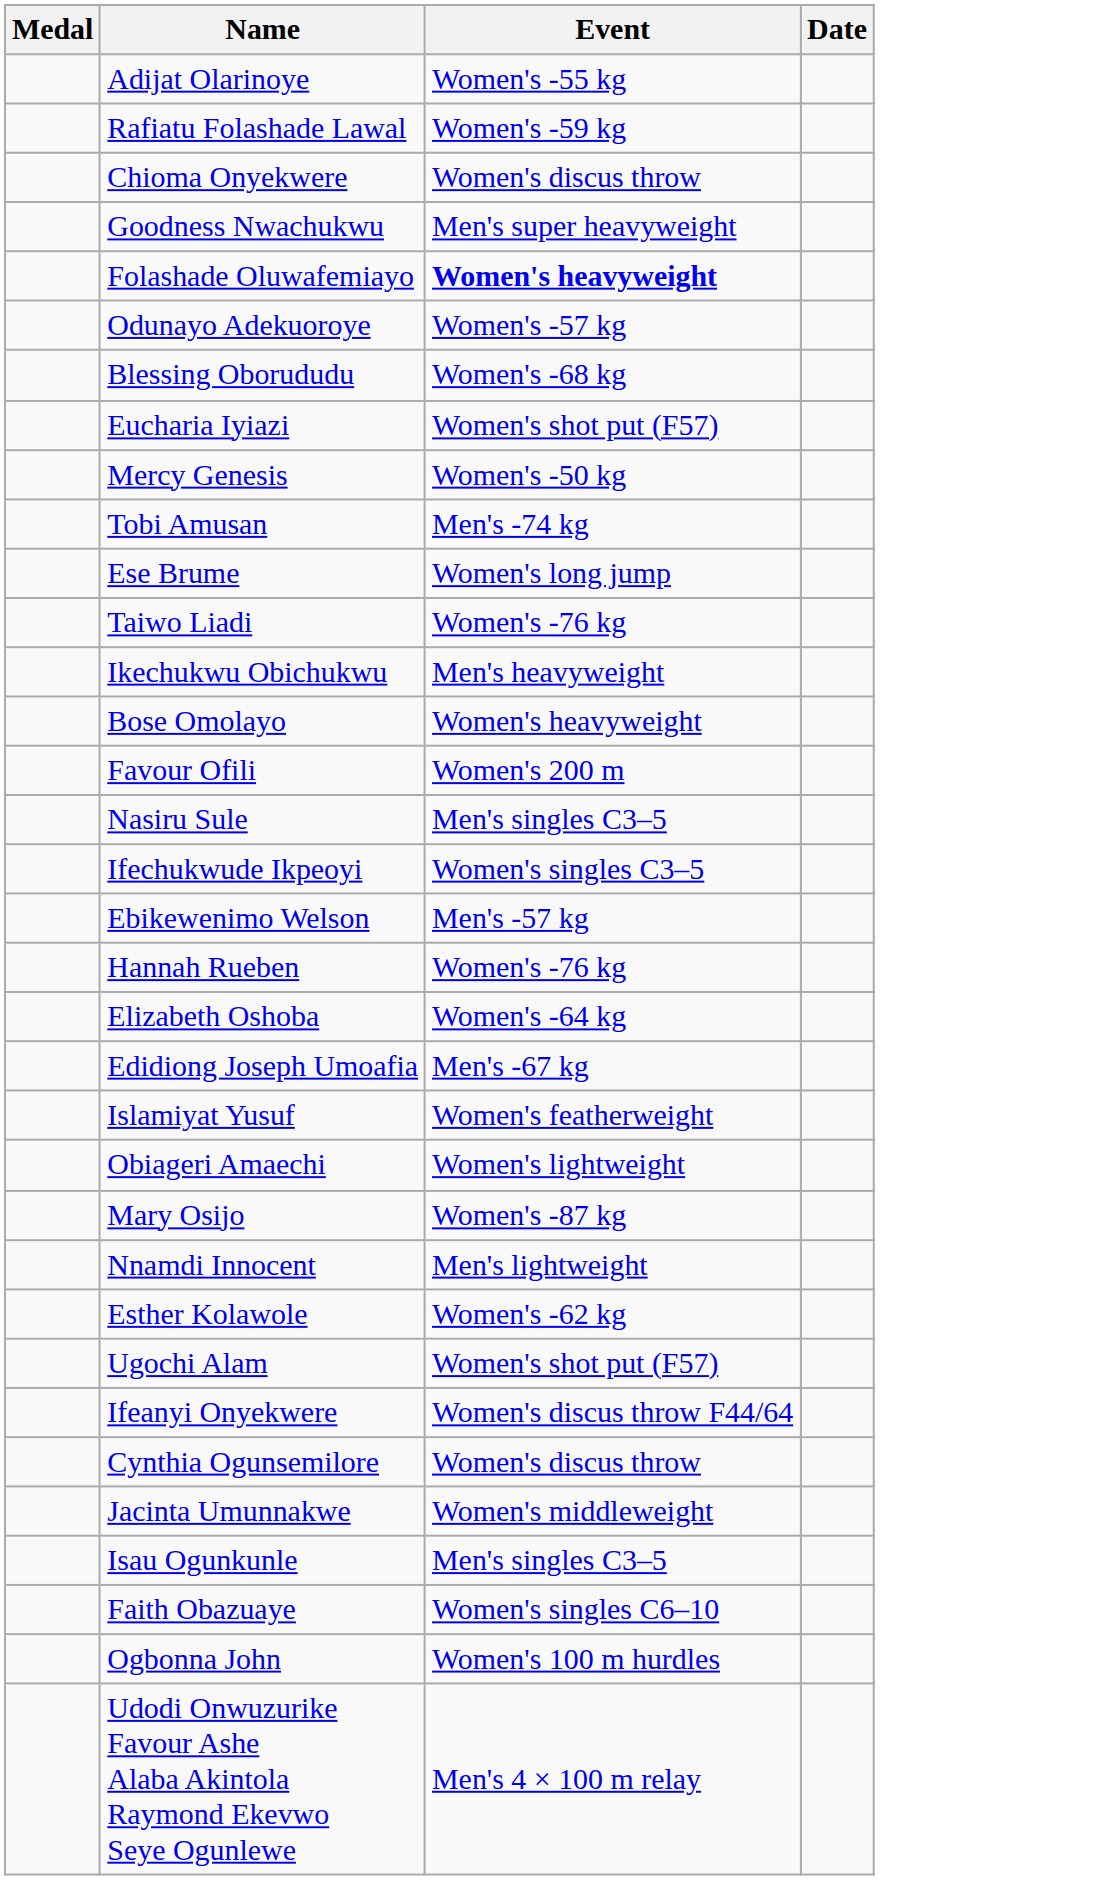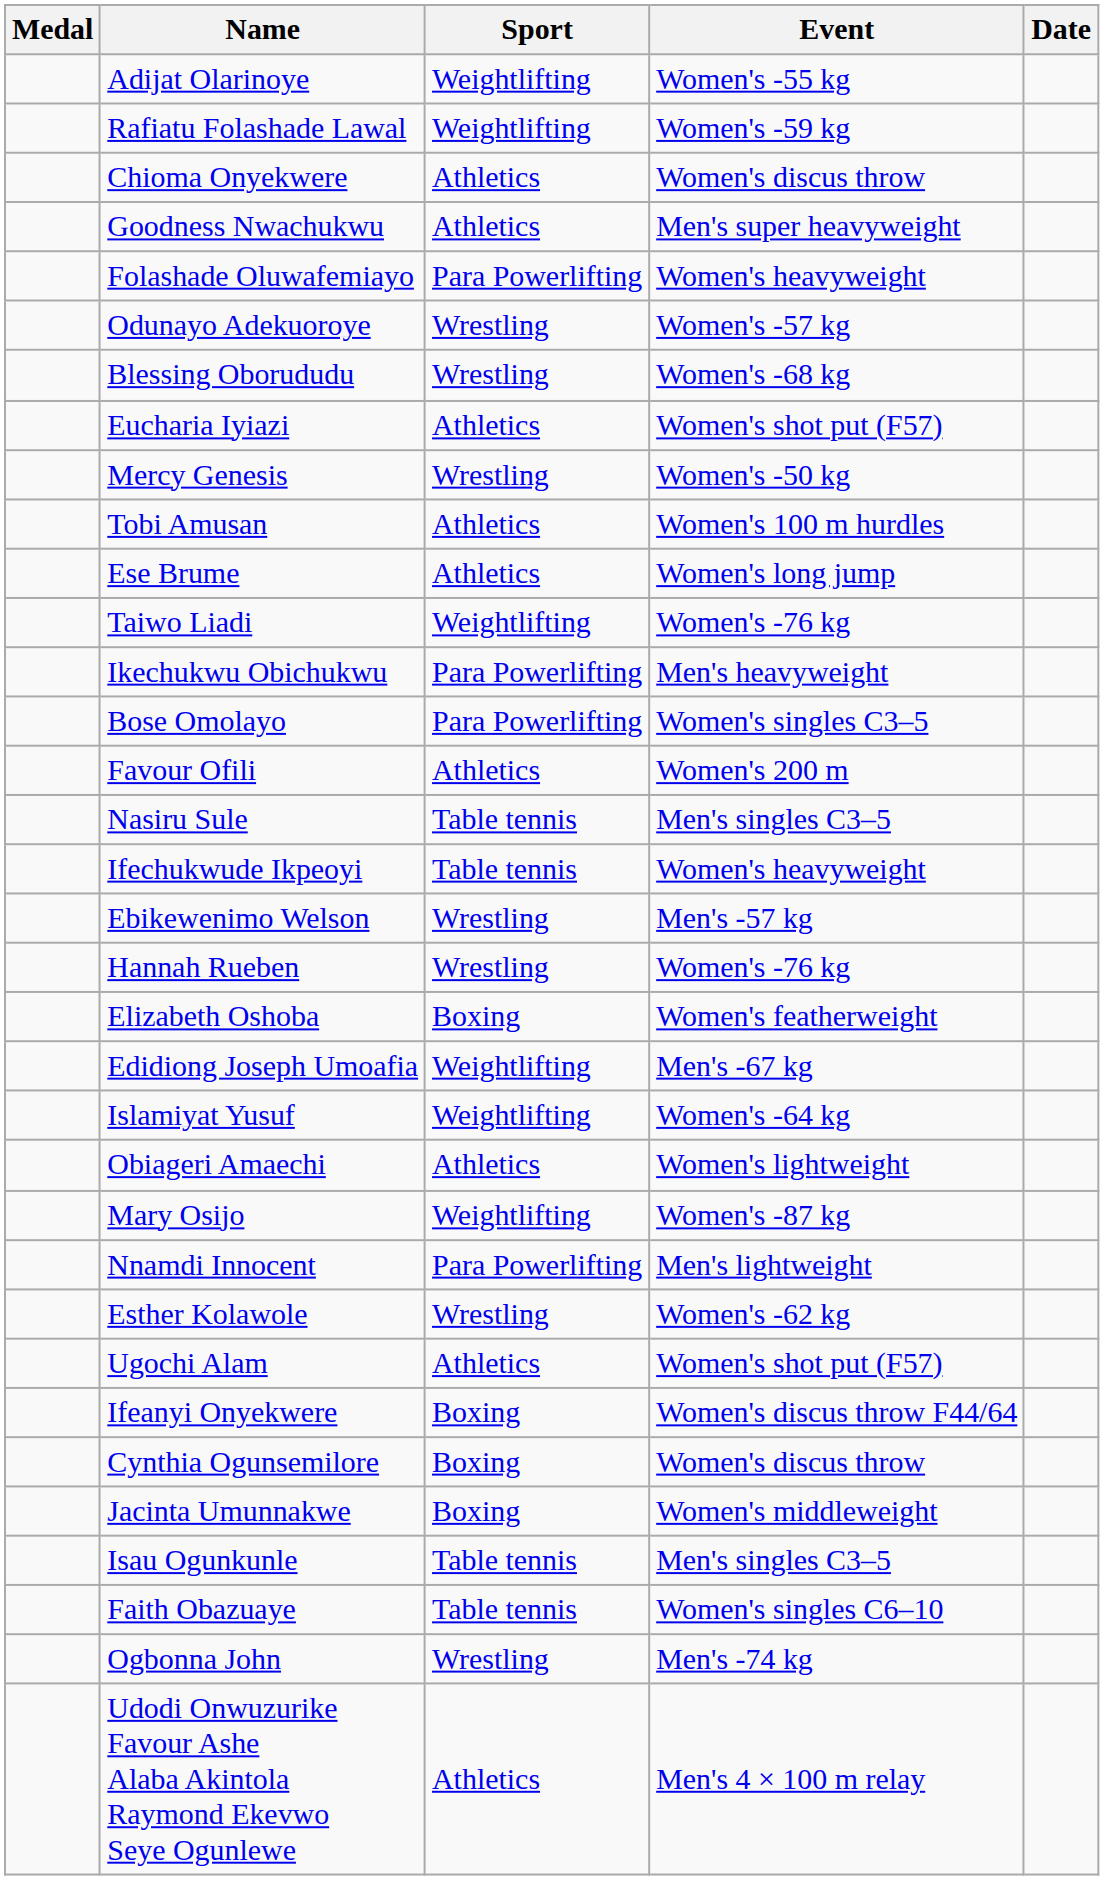 <table class="wikitable sortable" style="font-size: 95%;">
 <tr>
 <th>Medal</th>
 <th>Name</th>
+<th>Sport</th>
 <th>Event</th>
 <th>Date</th>
 </tr>
 <tr>
 <td></td>
 <td><a href='#'>Adijat Olarinoye</a></td>
+<td><a href='#'>Weightlifting</a></td>
 <td><a href='#'>Women's -55 kg</a></td>
 <td></td>
 </tr>
 <tr>
 <td></td>
 <td><a href='#'>Rafiatu Folashade Lawal</a></td>
+<td><a href='#'>Weightlifting</a></td>
 <td><a href='#'>Women's -59 kg</a></td>
 <td></td>
 </tr>
 <tr>
 <td></td>
 <td><a href='#'>Chioma Onyekwere</a></td>
+<td><a href='#'>Athletics</a></td>
 <td><a href='#'>Women's discus throw</a></td>
 <td></td>
 </tr>
 <tr>
 <td></td>
 <td><a href='#'>Goodness Nwachukwu</a></td>
+<td><a href='#'>Athletics</a></td>
 <td><a href='#'>Men's super heavyweight</a></td>
 <td></td>
 </tr>
 <tr>
 <td></td>
 <td><a href='#'>Folashade Oluwafemiayo</a></td>
-<td><strong><a href='#'>Women's heavyweight</a></strong></td>
+<td><a href='#'>Para Powerlifting</a></td>
+<td><a href='#'>Women's heavyweight</a></td>
 <td></td>
 </tr>
 <tr>
 <td></td>
 <td><a href='#'>Odunayo Adekuoroye</a></td>
+<td><a href='#'>Wrestling</a></td>
 <td><a href='#'>Women's -57 kg</a></td>
 <td></td>
 </tr>
 <tr>
 <td></td>
 <td><a href='#'>Blessing Oborududu</a></td>
+<td><a href='#'>Wrestling</a></td>
 <td><a href='#'>Women's -68 kg</a></td>
 <td></td>
 </tr>
 <tr>
 <td></td>
 <td><a href='#'>Eucharia Iyiazi</a></td>
+<td><a href='#'>Athletics</a></td>
 <td><a href='#'>Women's shot put (F57)</a></td>
 <td></td>
 </tr>
 <tr>
 <td></td>
 <td><a href='#'>Mercy Genesis</a></td>
+<td><a href='#'>Wrestling</a></td>
 <td><a href='#'>Women's -50 kg</a></td>
 <td></td>
 </tr>
 <tr>
 <td></td>
 <td><a href='#'>Tobi Amusan</a></td>
-<td><a href='#'>Men's -74 kg</a></td>
+<td><a href='#'>Athletics</a></td>
+<td><a href='#'>Women's 100 m hurdles</a></td>
 <td></td>
 </tr>
 <tr>
 <td></td>
 <td><a href='#'>Ese Brume</a></td>
+<td><a href='#'>Athletics</a></td>
 <td><a href='#'>Women's long jump</a></td>
 <td></td>
 </tr>
 <tr>
 <td></td>
 <td><a href='#'>Taiwo Liadi</a></td>
+<td><a href='#'>Weightlifting</a></td>
 <td><a href='#'>Women's -76 kg</a></td>
 <td></td>
 </tr>
 <tr>
 <td></td>
 <td><a href='#'>Ikechukwu Obichukwu</a></td>
+<td><a href='#'>Para Powerlifting</a></td>
 <td><a href='#'>Men's heavyweight</a></td>
 <td></td>
 </tr>
 <tr>
 <td></td>
 <td><a href='#'>Bose Omolayo</a></td>
-<td><a href='#'>Women's heavyweight</a></td>
+<td><a href='#'>Para Powerlifting</a></td>
+<td><a href='#'>Women's singles C3–5</a></td>
 <td></td>
 </tr>
 <tr>
 <td></td>
 <td><a href='#'>Favour Ofili</a></td>
+<td><a href='#'>Athletics</a></td>
 <td><a href='#'>Women's 200 m</a></td>
 <td></td>
 </tr>
 <tr>
 <td></td>
 <td><a href='#'>Nasiru Sule</a></td>
+<td><a href='#'>Table tennis</a></td>
 <td><a href='#'>Men's singles C3–5</a></td>
 <td></td>
 </tr>
 <tr>
 <td></td>
 <td><a href='#'>Ifechukwude Ikpeoyi</a></td>
-<td><a href='#'>Women's singles C3–5</a></td>
+<td><a href='#'>Table tennis</a></td>
+<td><a href='#'>Women's heavyweight</a></td>
 <td></td>
 </tr>
 <tr>
 <td></td>
 <td><a href='#'>Ebikewenimo Welson</a></td>
+<td><a href='#'>Wrestling</a></td>
 <td><a href='#'>Men's -57 kg</a></td>
 <td></td>
 </tr>
 <tr>
 <td></td>
 <td><a href='#'>Hannah Rueben</a></td>
+<td><a href='#'>Wrestling</a></td>
 <td><a href='#'>Women's -76 kg</a></td>
 <td></td>
 </tr>
 <tr>
 <td></td>
 <td><a href='#'>Elizabeth Oshoba</a></td>
-<td><a href='#'>Women's -64 kg</a></td>
+<td><a href='#'>Boxing</a></td>
+<td><a href='#'>Women's featherweight</a></td>
 <td></td>
 </tr>
 <tr>
 <td></td>
 <td><a href='#'>Edidiong Joseph Umoafia</a></td>
+<td><a href='#'>Weightlifting</a></td>
 <td><a href='#'>Men's -67 kg</a></td>
 <td></td>
 </tr>
 <tr>
 <td></td>
 <td><a href='#'>Islamiyat Yusuf</a></td>
-<td><a href='#'>Women's featherweight</a></td>
+<td><a href='#'>Weightlifting</a></td>
+<td><a href='#'>Women's -64 kg</a></td>
 <td></td>
 </tr>
 <tr>
 <td></td>
 <td><a href='#'>Obiageri Amaechi</a></td>
+<td><a href='#'>Athletics</a></td>
 <td><a href='#'>Women's lightweight</a></td>
 <td></td>
 </tr>
 <tr>
 <td></td>
 <td><a href='#'>Mary Osijo</a></td>
+<td><a href='#'>Weightlifting</a></td>
 <td><a href='#'>Women's -87 kg</a></td>
 <td></td>
 </tr>
 <tr>
 <td></td>
 <td><a href='#'>Nnamdi Innocent</a></td>
+<td><a href='#'>Para Powerlifting</a></td>
 <td><a href='#'>Men's lightweight</a></td>
 <td></td>
 </tr>
 <tr>
 <td></td>
 <td><a href='#'>Esther Kolawole</a></td>
+<td><a href='#'>Wrestling</a></td>
 <td><a href='#'>Women's -62 kg</a></td>
 <td></td>
 </tr>
 <tr>
 <td></td>
 <td><a href='#'>Ugochi Alam</a></td>
+<td><a href='#'>Athletics</a></td>
 <td><a href='#'>Women's shot put (F57)</a></td>
 <td></td>
 </tr>
 <tr>
 <td></td>
 <td><a href='#'>Ifeanyi Onyekwere</a></td>
+<td><a href='#'>Boxing</a></td>
 <td><a href='#'>Women's discus throw F44/64</a></td>
 <td></td>
 </tr>
 <tr>
 <td></td>
 <td><a href='#'>Cynthia Ogunsemilore</a></td>
+<td><a href='#'>Boxing</a></td>
 <td><a href='#'>Women's discus throw</a></td>
 <td></td>
 </tr>
 <tr>
 <td></td>
 <td><a href='#'>Jacinta Umunnakwe</a></td>
+<td><a href='#'>Boxing</a></td>
 <td><a href='#'>Women's middleweight</a></td>
 <td></td>
 </tr>
 <tr>
 <td></td>
 <td><a href='#'>Isau Ogunkunle</a></td>
+<td><a href='#'>Table tennis</a></td>
 <td><a href='#'>Men's singles C3–5</a></td>
 <td></td>
 </tr>
 <tr>
 <td></td>
 <td><a href='#'>Faith Obazuaye</a></td>
+<td><a href='#'>Table tennis</a></td>
 <td><a href='#'>Women's singles C6–10</a></td>
 <td></td>
 </tr>
 <tr>
 <td></td>
 <td><a href='#'>Ogbonna John</a></td>
-<td><a href='#'>Women's 100 m hurdles</a></td>
+<td><a href='#'>Wrestling</a></td>
+<td><a href='#'>Men's -74 kg</a></td>
 <td></td>
 </tr>
 <tr>
 <td></td>
 <td><a href='#'>Udodi Onwuzurike</a><br><a href='#'>Favour Ashe</a><br><a href='#'>Alaba Akintola</a><br> <a href='#'>Raymond Ekevwo</a><br><a href='#'>Seye Ogunlewe</a></td>
+<td><a href='#'>Athletics</a></td>
 <td><a href='#'>Men's 4 × 100 m relay</a></td>
 <td></td>
 </tr>
 </table>
